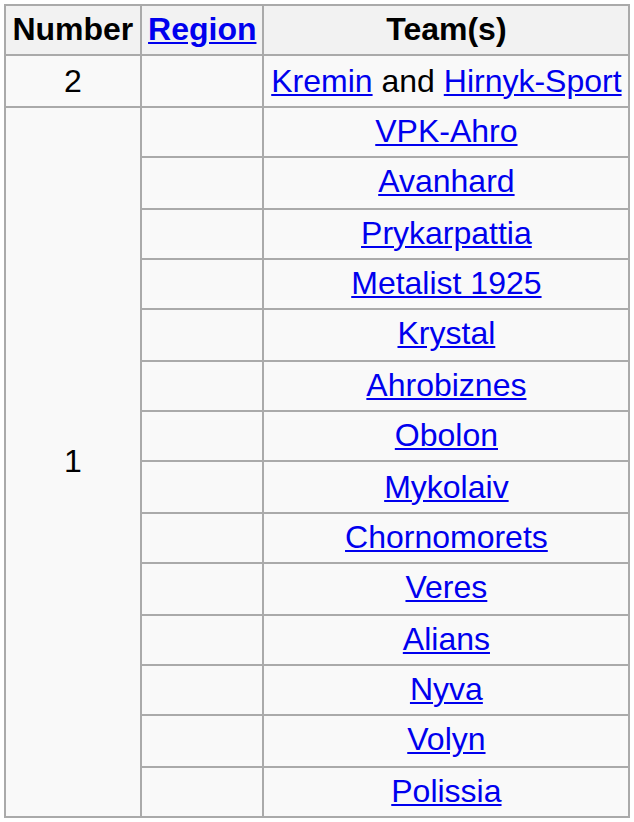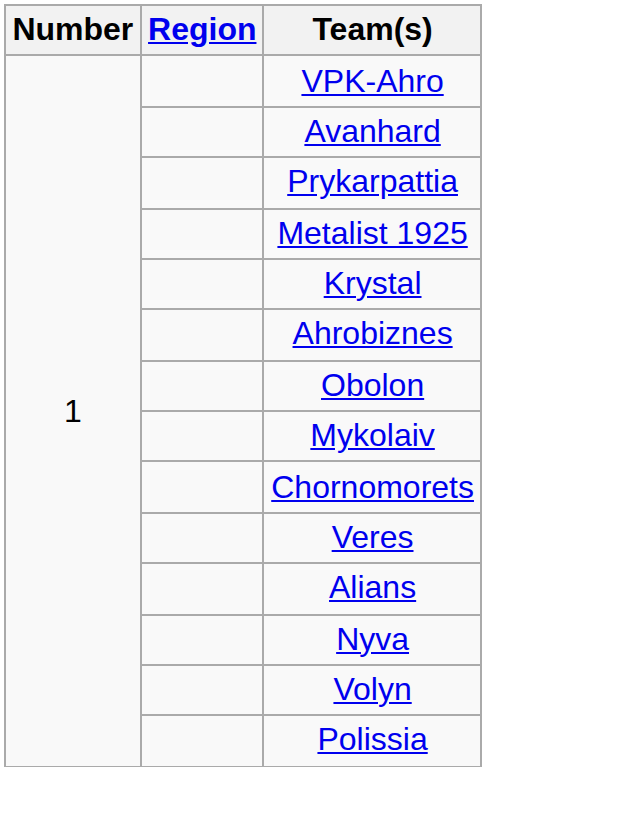 <table class="wikitable" style="text-align:center">
 <tr>
 <th>Number</th>
 <th><a href='#'>Region</a></th>
 <th>Team(s)</th>
-</tr>
-<tr>
-<td rowspan="1">2</td>
-<td align="left"></td>
-<td><a href='#'>Kremin</a> and <a href='#'>Hirnyk-Sport</a></td>
 </tr>
 <tr>
 <td rowspan="14">1</td>
 <td align="left"></td>
 <td><a href='#'>VPK-Ahro</a></td>
 </tr>
 <tr>
 <td align="left"></td>
 <td><a href='#'>Avanhard</a></td>
 </tr>
 <tr>
 <td align="left"></td>
 <td><a href='#'>Prykarpattia</a></td>
 </tr>
 <tr>
 <td align="left"></td>
 <td><a href='#'>Metalist 1925</a></td>
 </tr>
 <tr>
 <td align="left"></td>
 <td><a href='#'>Krystal</a></td>
 </tr>
 <tr>
 <td align="left"></td>
 <td><a href='#'>Ahrobiznes</a></td>
 </tr>
 <tr>
 <td align="left"></td>
 <td><a href='#'>Obolon</a></td>
 </tr>
 <tr>
 <td align="left"></td>
 <td><a href='#'>Mykolaiv</a></td>
 </tr>
 <tr>
 <td align="left"></td>
 <td><a href='#'>Chornomorets</a></td>
 </tr>
 <tr>
 <td align="left"></td>
 <td><a href='#'>Veres</a></td>
 </tr>
 <tr>
 <td align="left"></td>
 <td><a href='#'>Alians</a></td>
 </tr>
 <tr>
 <td align="left"></td>
 <td><a href='#'>Nyva</a></td>
 </tr>
 <tr>
 <td align="left"></td>
 <td><a href='#'>Volyn</a></td>
 </tr>
 <tr>
 <td align="left"></td>
 <td><a href='#'>Polissia</a></td>
 </tr>
 </table>
